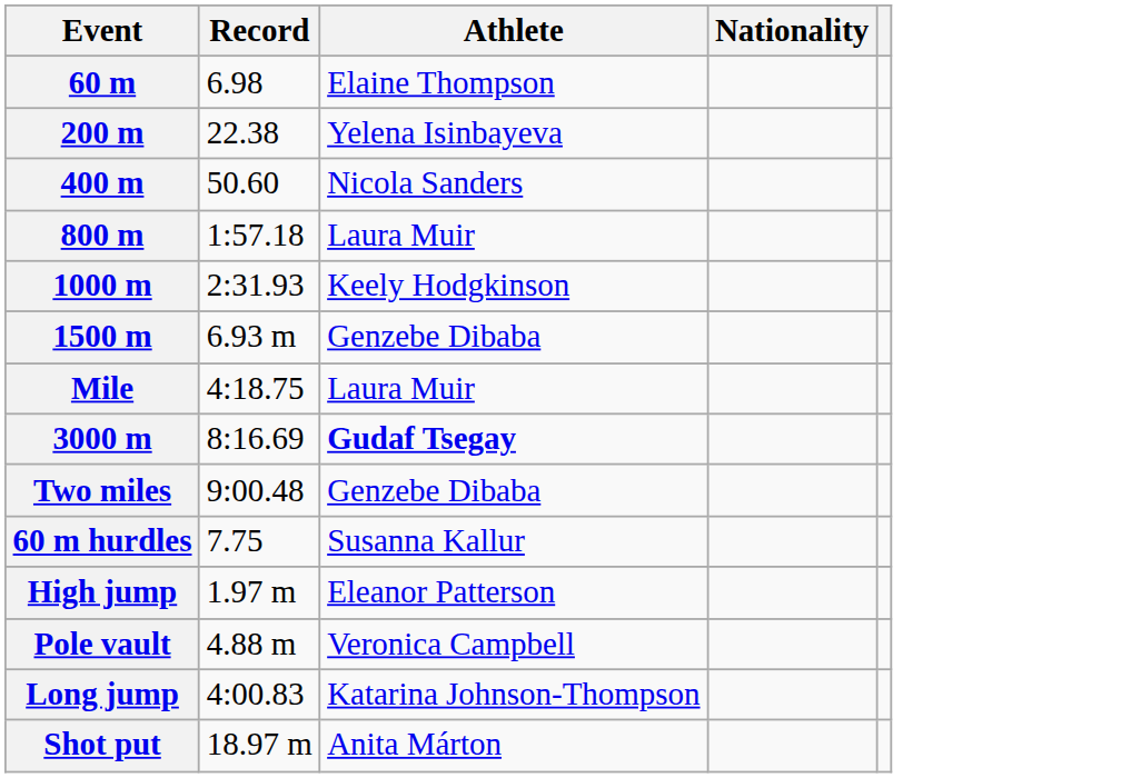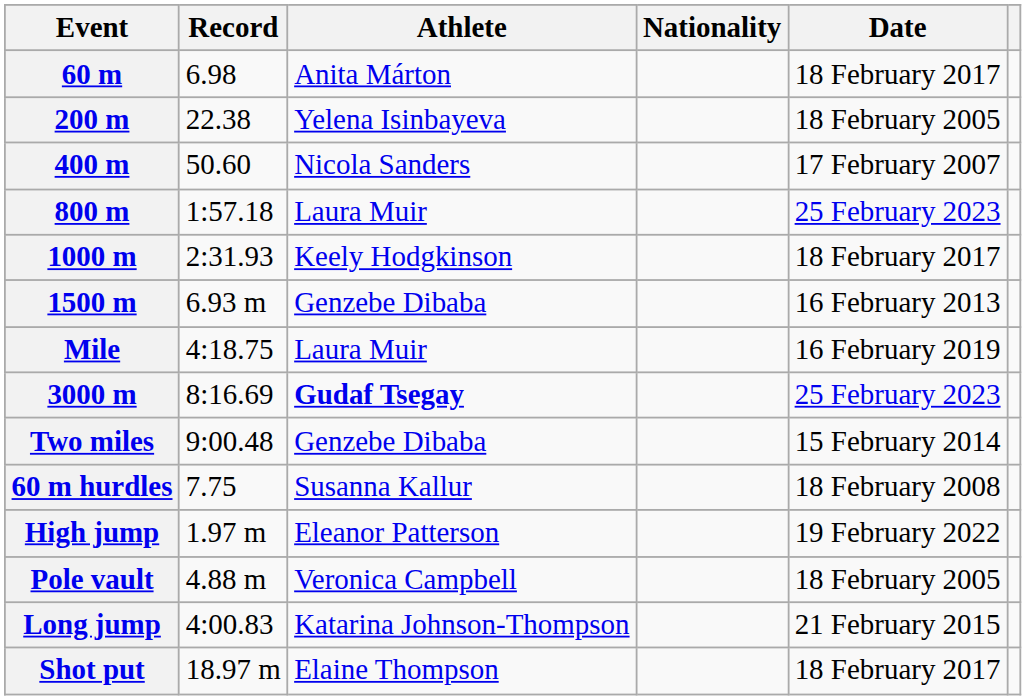 <table class="wikitable plainrowheaders sticky-header">
 <tr>
 <th scope="col">Event</th>
 <th scope="col">Record</th>
 <th scope="col">Athlete</th>
 <th scope="col">Nationality</th>
+<th scope="col">Date</th>
 <th scope="col"></th>
 </tr>
 <tr>
 <th scope="row"><a href='#'>60 m</a></th>
 <td>6.98</td>
-<td><a href='#'>Elaine Thompson</a></td>
+<td><a href='#'>Anita Márton</a></td>
 <td></td>
+<td>18 February 2017</td>
 <td></td>
 </tr>
 <tr>
 <th scope="row"><a href='#'>200 m</a></th>
 <td>22.38</td>
 <td><a href='#'>Yelena Isinbayeva</a></td>
 <td></td>
+<td>18 February 2005</td>
 <td></td>
 </tr>
 <tr>
 <th scope="row"><a href='#'>400 m</a></th>
 <td>50.60</td>
 <td><a href='#'>Nicola Sanders</a></td>
 <td></td>
+<td>17 February 2007</td>
 <td></td>
 </tr>
 <tr>
 <th scope="row"><a href='#'>800 m</a></th>
 <td>1:57.18</td>
 <td><a href='#'>Laura Muir</a></td>
 <td></td>
+<td><a href='#'>25 February 2023</a></td>
 <td></td>
 </tr>
 <tr>
 <th scope="row"><a href='#'>1000 m</a></th>
 <td>2:31.93 <strong></strong></td>
 <td><a href='#'>Keely Hodgkinson</a></td>
 <td></td>
+<td>18 February 2017</td>
 <td></td>
 </tr>
 <tr>
 <th scope="row"><a href='#'>1500 m</a></th>
 <td>6.93 m</td>
 <td><a href='#'>Genzebe Dibaba</a></td>
 <td></td>
+<td>16 February 2013</td>
 <td></td>
 </tr>
 <tr>
 <th scope="row"><a href='#'>Mile</a></th>
 <td>4:18.75</td>
 <td><a href='#'>Laura Muir</a></td>
 <td></td>
+<td>16 February 2019</td>
 <td></td>
 </tr>
 <tr>
 <th scope="row"><a href='#'>3000 m</a></th>
 <td>8:16.69</td>
 <td><strong><a href='#'>Gudaf Tsegay</a></strong></td>
 <td></td>
+<td><a href='#'>25 February 2023</a></td>
 <td></td>
 </tr>
 <tr>
 <th scope="row"><a href='#'>Two miles</a></th>
 <td>9:00.48 </td>
 <td><a href='#'>Genzebe Dibaba</a></td>
 <td></td>
+<td>15 February 2014</td>
 <td></td>
 </tr>
 <tr>
 <th scope="row"><a href='#'>60 m hurdles</a></th>
 <td>7.75</td>
 <td><a href='#'>Susanna Kallur</a></td>
 <td></td>
+<td>18 February 2008</td>
 <td></td>
 </tr>
 <tr>
 <th scope="row"><a href='#'>High jump</a></th>
 <td>1.97 m</td>
 <td><a href='#'>Eleanor Patterson</a></td>
 <td></td>
+<td>19 February 2022</td>
 <td></td>
 </tr>
 <tr>
 <th scope="row"><a href='#'>Pole vault</a></th>
 <td>4.88 m</td>
 <td><a href='#'>Veronica Campbell</a></td>
 <td></td>
+<td>18 February 2005</td>
 <td></td>
 </tr>
 <tr>
 <th scope="row"><a href='#'>Long jump</a></th>
 <td>4:00.83</td>
 <td><a href='#'>Katarina Johnson-Thompson</a></td>
 <td></td>
+<td>21 February 2015</td>
 <td></td>
 </tr>
 <tr>
 <th scope="row"><a href='#'>Shot put</a></th>
 <td>18.97 m</td>
-<td><a href='#'>Anita Márton</a></td>
+<td><a href='#'>Elaine Thompson</a></td>
 <td></td>
+<td>18 February 2017</td>
 <td></td>
 </tr>
 </table>
